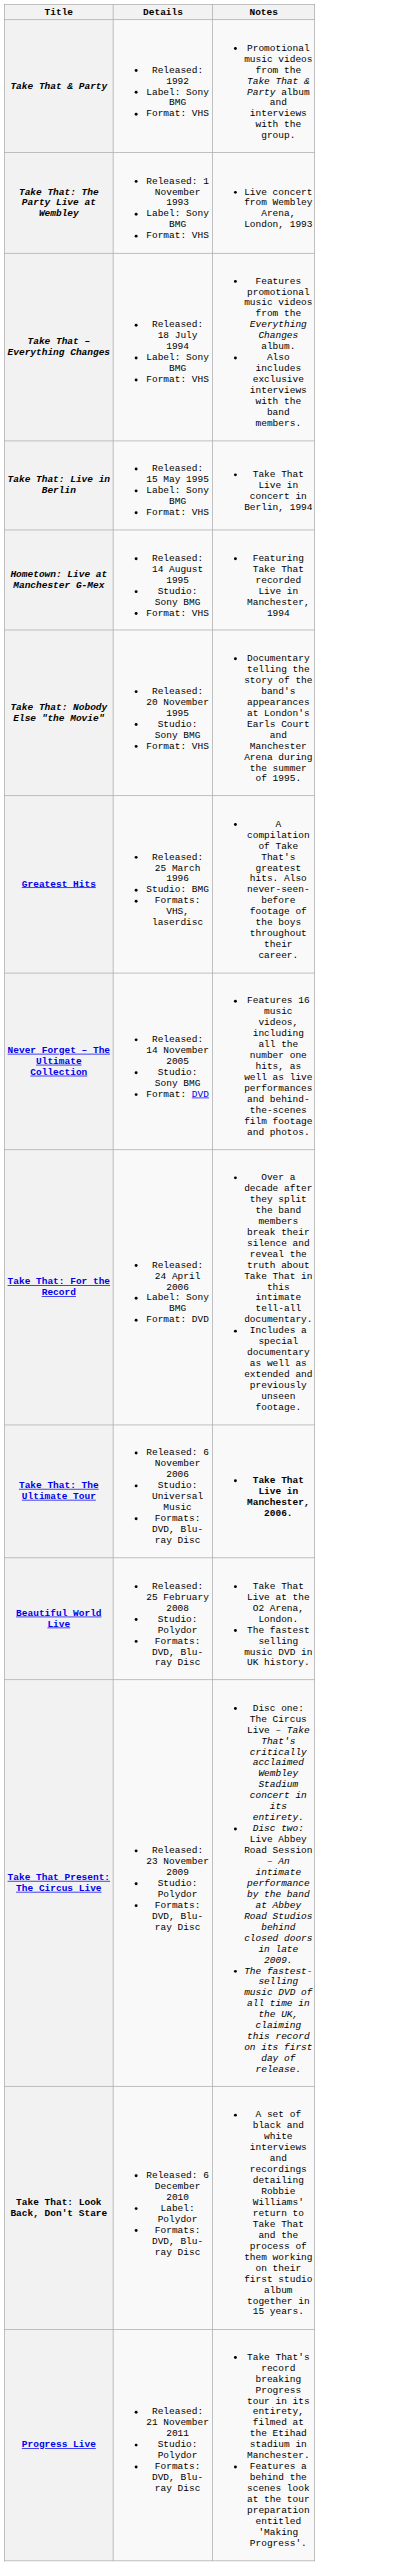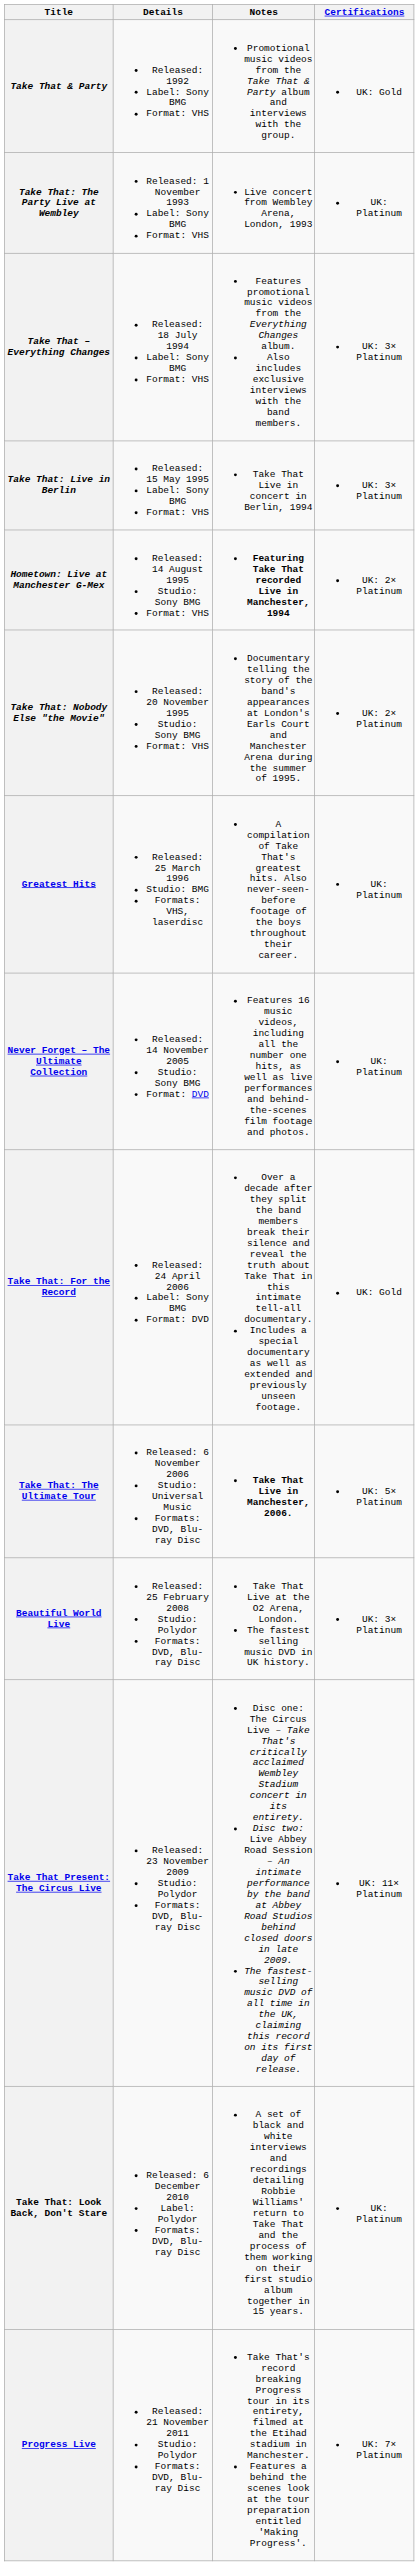 <table class="wikitable plainrowheaders" style="text-align:center;">
 <tr>
 <th scope="col" style="width:11em;">Title</th>
 <th scope="col" style="width:10em;">Details</th>
 <th scope="col" style="width:10em;">Notes</th>
+<th scope="col" style="width:10em;"><a href='#'>Certifications</a></th>
 </tr>
 <tr>
 <th scope="row"><em>Take That & Party</em></th>
 <td><br><ul><li>Released: 1992</li><li>Label: Sony BMG </li><li>Format: VHS</li></ul></td>
 <td><br><ul><li>Promotional music videos from the <em>Take That & Party</em> album and interviews with the group.</li></ul></td>
+<td><br><ul><li>UK: Gold</li></ul></td>
 </tr>
 <tr>
 <th scope="row"><em>Take That: The Party Live at Wembley</em></th>
 <td><br><ul><li>Released: 1 November 1993</li><li>Label: Sony BMG </li><li>Format: VHS</li></ul></td>
 <td><br><ul><li>Live concert from Wembley Arena, London, 1993</li></ul></td>
+<td><br><ul><li>UK: Platinum</li></ul></td>
 </tr>
 <tr>
 <th scope="row"><em>Take That – Everything Changes</em></th>
 <td><br><ul><li>Released: 18 July 1994</li><li>Label: Sony BMG </li><li>Format: VHS</li></ul></td>
 <td><br><ul><li>Features promotional music videos from the <em>Everything Changes</em> album.</li><li>Also includes exclusive interviews with the band members.</li></ul></td>
+<td><br><ul><li>UK: 3× Platinum</li></ul></td>
 </tr>
 <tr>
 <th scope="row"><em>Take That: Live in Berlin</em></th>
 <td><br><ul><li>Released: 15 May 1995</li><li>Label: Sony BMG </li><li>Format: VHS</li></ul></td>
 <td><br><ul><li>Take That Live in concert in Berlin, 1994</li></ul></td>
+<td><br><ul><li>UK: 3× Platinum</li></ul></td>
 </tr>
 <tr>
 <th scope="row"><em>Hometown: Live at Manchester G-Mex</em></th>
 <td><br><ul><li>Released: 14 August 1995</li><li>Studio: Sony BMG </li><li>Format: VHS</li></ul></td>
-<td><br><ul><li>Featuring Take That recorded Live in Manchester, 1994</li></ul></td>
+<td><strong><br><ul><li>Featuring Take That recorded Live in Manchester, 1994</li></ul></strong></td>
+<td><br><ul><li>UK: 2× Platinum</li></ul></td>
 </tr>
 <tr>
 <th scope="row"><em>Take That: Nobody Else "the Movie"</em></th>
 <td><br><ul><li>Released: 20 November 1995</li><li>Studio: Sony BMG </li><li>Format: VHS</li></ul></td>
 <td><br><ul><li>Documentary telling the story of the band's appearances at London's Earls Court and Manchester Arena during the summer of 1995.</li></ul></td>
+<td><br><ul><li>UK: 2× Platinum</li></ul></td>
 </tr>
 <tr>
 <th scope="row"><strong><a href='#'>Greatest Hits</a><em></th>
 <td><br><ul><li>Released: 25 March 1996</li><li>Studio: BMG </li><li>Formats: VHS, laserdisc</li></ul></td>
 <td><br><ul><li>A compilation of Take That's greatest hits. Also never-seen-before footage of the boys throughout their career.</li></ul></td>
+<td><br><ul><li>UK: Platinum</li></ul></td>
 </tr>
 <tr>
 <th scope="row"></em><a href='#'>Never Forget – The Ultimate Collection</a><em></th>
 <td><br><ul><li>Released: 14 November 2005</li><li>Studio: Sony BMG </li><li>Format: <a href='#'>DVD</a></li></ul></td>
 <td><br><ul><li>Features 16 music videos, including all the number one hits, as well as live performances and behind-the-scenes film footage and photos.</li></ul></td>
+<td><br><ul><li>UK: Platinum</li></ul></td>
 </tr>
 <tr>
 <th scope="row"></em><a href='#'>Take That: For the Record</a><em></th>
 <td><br><ul><li>Released: 24 April 2006</li><li>Label: Sony BMG </li><li>Format: DVD</li></ul></td>
 <td><br><ul><li>Over a decade after they split the band members break their silence and reveal the truth about Take That in this intimate tell-all documentary.</li><li>Includes a special documentary as well as extended and previously unseen footage.</li></ul></td>
+<td><br><ul><li>UK: Gold</li></ul></td>
 </tr>
 <tr>
 <th scope="row"></em><a href='#'>Take That: The Ultimate Tour</a><em></th>
 <td><br><ul><li>Released: 6 November 2006</li><li>Studio: Universal Music </li><li>Formats: DVD, Blu-ray Disc</li></ul></td>
 <td><strong><br><ul><li>Take That Live in Manchester, 2006.</li></ul></strong></td>
+<td><br><ul><li>UK: 5× Platinum</li></ul></td>
 </tr>
 <tr>
 <th scope="row"></em><a href='#'>Beautiful World Live</a><em></th>
 <td><br><ul><li>Released: 25 February 2008</li><li>Studio: Polydor </li><li>Formats: DVD, Blu-ray Disc</li></ul></td>
 <td><br><ul><li>Take That Live at the O2 Arena, London.</li><li>The fastest selling music DVD in UK history.</li></ul></td>
+<td><br><ul><li>UK: 3× Platinum</li></ul></td>
 </tr>
 <tr>
 <th scope="row"></em><a href='#'>Take That Present: The Circus Live</a><em></th>
 <td><br><ul><li>Released: 23 November 2009</li><li>Studio: Polydor</li><li>Formats: DVD, Blu-ray Disc</li></ul></td>
 <td><br><ul><li>Disc one: </em>The Circus Live<em> – Take That's critically acclaimed Wembley Stadium concert in its entirety.</li><li>Disc two: </em>Live Abbey Road Session<em> – An intimate performance by the band at Abbey Road Studios behind closed doors in late 2009.</li><li>The fastest-selling music DVD of all time in the UK, claiming this record on its first day of release.</li></ul></td>
+<td><br><ul><li>UK: 11× Platinum</li></ul></td>
 </tr>
 <tr>
 <th scope="row"></em>Take That: Look Back, Don't Stare<em></th>
 <td><br><ul><li>Released: 6 December 2010</li><li>Label: Polydor </li><li>Formats: DVD, Blu-ray Disc</li></ul></td>
 <td><br><ul><li>A set of black and white interviews and recordings detailing Robbie Williams' return to Take That and the process of them working on their first studio album together in 15 years.</li></ul></td>
+<td><br><ul><li>UK: Platinum</li></ul></td>
 </tr>
 <tr>
 <th scope="row"></em><a href='#'>Progress Live</a><em></th>
 <td><br><ul><li>Released: 21 November 2011</li><li>Studio: Polydor</li><li>Formats: DVD, Blu-ray Disc</li></ul></td>
 <td><br><ul><li>Take That's record breaking Progress tour in its entirety, filmed at the Etihad stadium in Manchester.</li><li>Features a behind the scenes look at the tour preparation entitled 'Making Progress'.</li></ul></td>
+<td><br><ul><li>UK: 7× Platinum</li></ul></td>
 </tr>
 </table>
